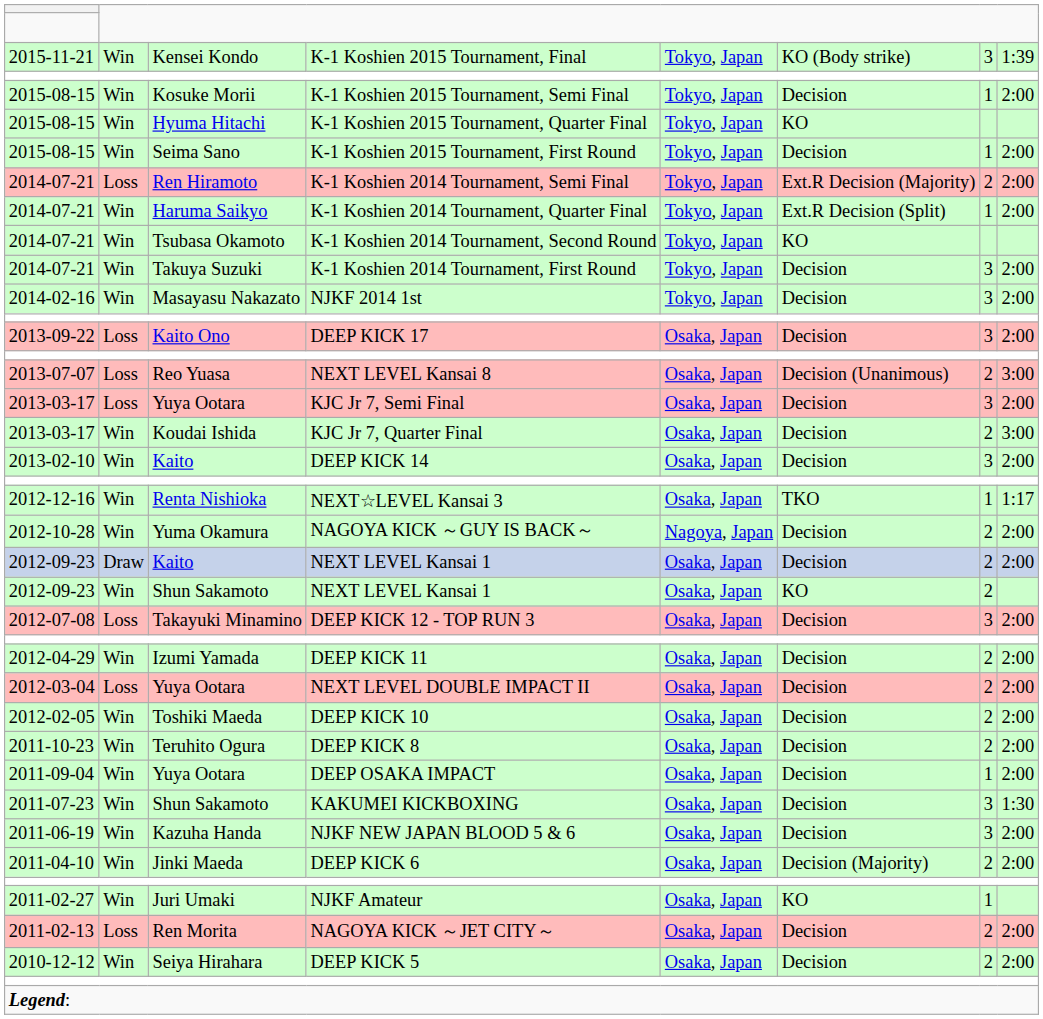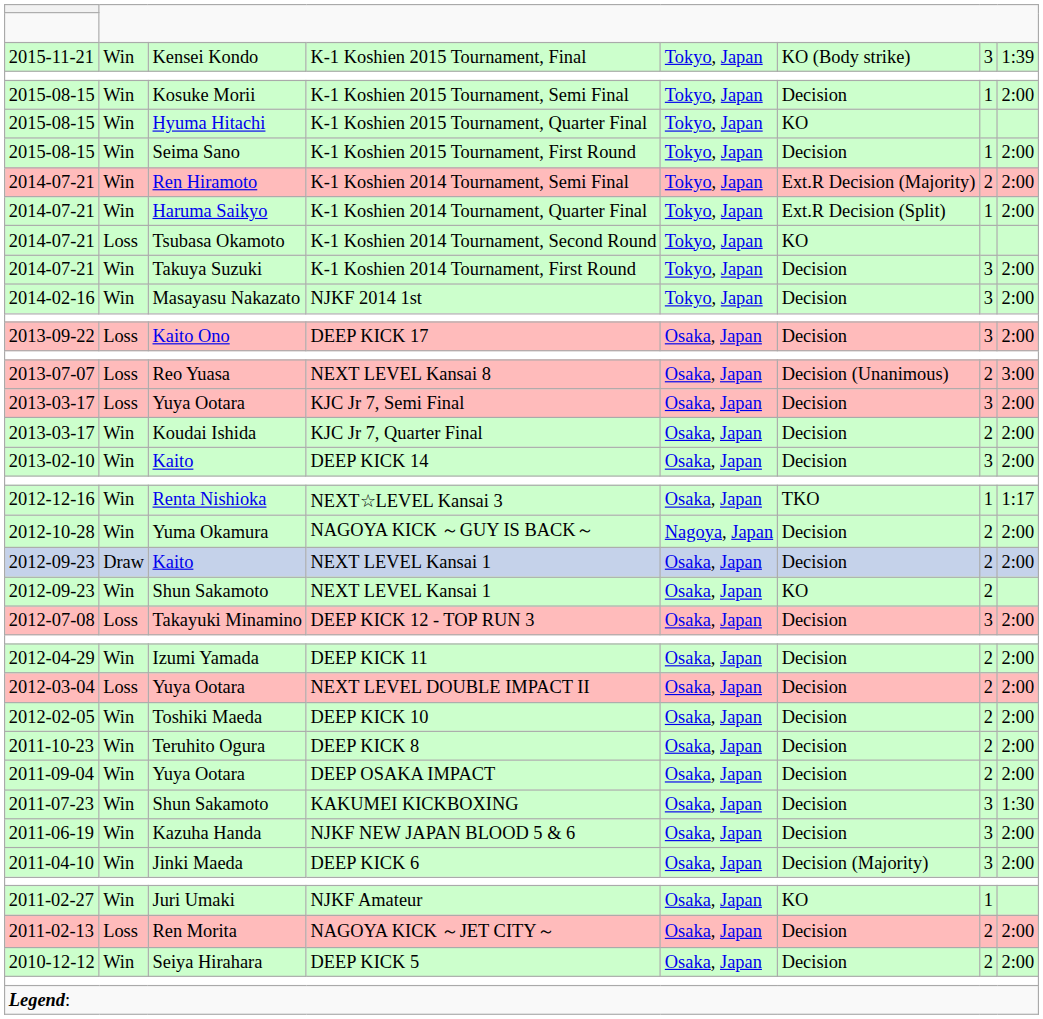 <table class="wikitable mw-collapsible mw-collapsed">
 <tr>
 <th></th>
 </tr>
 <tr>
 <td><br></td>
 </tr>
 <tr style="background:#CCFFCC;">
 <td>2015-11-21</td>
 <td>Win</td>
 <td align=left> Kensei Kondo</td>
 <td>K-1 Koshien 2015 Tournament, Final</td>
 <td><a href='#'>Tokyo</a>, <a href='#'>Japan</a></td>
 <td>KO (Body strike)</td>
 <td>3</td>
 <td>1:39</td>
 </tr>
 <tr>
 <th style=background:white colspan=9></th>
 </tr>
 <tr style="background:#CCFFCC;">
 <td>2015-08-15</td>
 <td>Win</td>
 <td align=left> Kosuke Morii</td>
 <td>K-1 Koshien 2015 Tournament, Semi Final</td>
 <td><a href='#'>Tokyo</a>, <a href='#'>Japan</a></td>
 <td>Decision</td>
 <td>1</td>
 <td>2:00</td>
 </tr>
 <tr style="background:#CCFFCC;">
 <td>2015-08-15</td>
 <td>Win</td>
 <td align=left> <a href='#'>Hyuma Hitachi</a></td>
 <td>K-1 Koshien 2015 Tournament, Quarter Final</td>
 <td><a href='#'>Tokyo</a>, <a href='#'>Japan</a></td>
 <td>KO</td>
 <td></td>
 <td></td>
 </tr>
 <tr style="background:#CCFFCC;">
 <td>2015-08-15</td>
 <td>Win</td>
 <td align=left> Seima Sano</td>
 <td>K-1 Koshien 2015 Tournament, First Round</td>
 <td><a href='#'>Tokyo</a>, <a href='#'>Japan</a></td>
 <td>Decision</td>
 <td>1</td>
 <td>2:00</td>
 </tr>
 <tr style="background:#FFBBBB;">
 <td>2014-07-21</td>
-<td>Loss</td>
+<td>Win</td>
 <td align=left> <a href='#'>Ren Hiramoto</a></td>
 <td>K-1 Koshien 2014 Tournament, Semi Final</td>
 <td><a href='#'>Tokyo</a>, <a href='#'>Japan</a></td>
 <td>Ext.R Decision (Majority)</td>
 <td>2</td>
 <td>2:00</td>
 </tr>
 <tr style="background:#CCFFCC;">
 <td>2014-07-21</td>
 <td>Win</td>
 <td align=left> <a href='#'>Haruma Saikyo</a></td>
 <td>K-1 Koshien 2014 Tournament, Quarter Final</td>
 <td><a href='#'>Tokyo</a>, <a href='#'>Japan</a></td>
 <td>Ext.R Decision (Split)</td>
 <td>1</td>
 <td>2:00</td>
 </tr>
 <tr style="background:#CCFFCC;">
 <td>2014-07-21</td>
-<td>Win</td>
+<td>Loss</td>
 <td align=left> Tsubasa Okamoto</td>
 <td>K-1 Koshien 2014 Tournament, Second Round</td>
 <td><a href='#'>Tokyo</a>, <a href='#'>Japan</a></td>
 <td>KO</td>
 <td></td>
 <td></td>
 </tr>
 <tr style="background:#CCFFCC;">
 <td>2014-07-21</td>
 <td>Win</td>
 <td align=left> Takuya Suzuki</td>
 <td>K-1 Koshien 2014 Tournament, First Round</td>
 <td><a href='#'>Tokyo</a>, <a href='#'>Japan</a></td>
 <td>Decision</td>
 <td>3</td>
 <td>2:00</td>
 </tr>
 <tr style="background:#CCFFCC;">
 <td>2014-02-16</td>
 <td>Win</td>
 <td align=left> Masayasu Nakazato</td>
 <td>NJKF 2014 1st</td>
 <td><a href='#'>Tokyo</a>, <a href='#'>Japan</a></td>
 <td>Decision</td>
 <td>3</td>
 <td>2:00</td>
 </tr>
 <tr>
 <th style=background:white colspan=9></th>
 </tr>
 <tr style="background:#FFBBBB;">
 <td>2013-09-22</td>
 <td>Loss</td>
 <td align=left> <a href='#'>Kaito Ono</a></td>
 <td>DEEP KICK 17</td>
 <td><a href='#'>Osaka</a>, <a href='#'>Japan</a></td>
 <td>Decision</td>
 <td>3</td>
 <td>2:00</td>
 </tr>
 <tr>
 <th style=background:white colspan=9></th>
 </tr>
 <tr style="background:#FFBBBB;">
 <td>2013-07-07</td>
 <td>Loss</td>
 <td align=left> Reo Yuasa</td>
 <td>NEXT LEVEL Kansai 8</td>
 <td><a href='#'>Osaka</a>, <a href='#'>Japan</a></td>
 <td>Decision (Unanimous)</td>
 <td>2</td>
 <td>3:00</td>
 </tr>
 <tr style="background:#FFBBBB;">
 <td>2013-03-17</td>
 <td>Loss</td>
 <td align=left> Yuya Ootara</td>
 <td>KJC Jr 7, Semi Final</td>
 <td><a href='#'>Osaka</a>, <a href='#'>Japan</a></td>
 <td>Decision</td>
 <td>3</td>
 <td>2:00</td>
 </tr>
 <tr style="background:#CCFFCC;">
 <td>2013-03-17</td>
 <td>Win</td>
 <td align=left> Koudai Ishida</td>
 <td>KJC Jr 7, Quarter Final</td>
 <td><a href='#'>Osaka</a>, <a href='#'>Japan</a></td>
 <td>Decision</td>
 <td>2</td>
-<td>3:00</td>
+<td>2:00</td>
 </tr>
 <tr style="background:#CCFFCC;">
 <td>2013-02-10</td>
 <td>Win</td>
 <td align=left> <a href='#'>Kaito</a></td>
 <td>DEEP KICK 14</td>
 <td><a href='#'>Osaka</a>, <a href='#'>Japan</a></td>
 <td>Decision</td>
 <td>3</td>
 <td>2:00</td>
 </tr>
 <tr>
 <th style=background:white colspan=9></th>
 </tr>
 <tr bgcolor="#CCFFCC">
 <td>2012-12-16</td>
 <td>Win</td>
 <td align=left> <a href='#'>Renta Nishioka</a></td>
 <td>NEXT☆LEVEL Kansai 3</td>
 <td><a href='#'>Osaka</a>, <a href='#'>Japan</a></td>
 <td>TKO</td>
 <td>1</td>
 <td>1:17</td>
 </tr>
 <tr style="background:#CCFFCC;">
 <td>2012-10-28</td>
 <td>Win</td>
 <td align=left> Yuma Okamura</td>
 <td>NAGOYA KICK ～GUY IS BACK～</td>
 <td><a href='#'>Nagoya</a>, <a href='#'>Japan</a></td>
 <td>Decision</td>
 <td>2</td>
 <td>2:00</td>
 </tr>
 <tr style="background:#c5d2ea;">
 <td>2012-09-23</td>
 <td>Draw</td>
 <td align=left> <a href='#'>Kaito</a></td>
 <td>NEXT LEVEL Kansai 1</td>
 <td><a href='#'>Osaka</a>, <a href='#'>Japan</a></td>
 <td>Decision</td>
 <td>2</td>
 <td>2:00</td>
 </tr>
 <tr style="background:#CCFFCC;">
 <td>2012-09-23</td>
 <td>Win</td>
 <td align=left> Shun Sakamoto</td>
 <td>NEXT LEVEL Kansai 1</td>
 <td><a href='#'>Osaka</a>, <a href='#'>Japan</a></td>
 <td>KO</td>
 <td>2</td>
 <td></td>
 </tr>
 <tr style="background:#FFBBBB;">
 <td>2012-07-08</td>
 <td>Loss</td>
 <td align=left> Takayuki Minamino</td>
 <td>DEEP KICK 12 - TOP RUN 3</td>
 <td><a href='#'>Osaka</a>, <a href='#'>Japan</a></td>
 <td>Decision</td>
 <td>3</td>
 <td>2:00</td>
 </tr>
 <tr>
 <th style=background:white colspan=9></th>
 </tr>
 <tr style="background:#CCFFCC;">
 <td>2012-04-29</td>
 <td>Win</td>
 <td align=left> Izumi Yamada</td>
 <td>DEEP KICK 11</td>
 <td><a href='#'>Osaka</a>, <a href='#'>Japan</a></td>
 <td>Decision</td>
 <td>2</td>
 <td>2:00</td>
 </tr>
 <tr style="background:#FFBBBB;">
 <td>2012-03-04</td>
 <td>Loss</td>
 <td align=left> Yuya Ootara</td>
 <td>NEXT LEVEL DOUBLE IMPACT II</td>
 <td><a href='#'>Osaka</a>, <a href='#'>Japan</a></td>
 <td>Decision</td>
 <td>2</td>
 <td>2:00</td>
 </tr>
 <tr style="background:#CCFFCC;">
 <td>2012-02-05</td>
 <td>Win</td>
 <td align=left> Toshiki Maeda</td>
 <td>DEEP KICK 10</td>
 <td><a href='#'>Osaka</a>, <a href='#'>Japan</a></td>
 <td>Decision</td>
 <td>2</td>
 <td>2:00</td>
 </tr>
 <tr style="background:#CCFFCC;">
 <td>2011-10-23</td>
 <td>Win</td>
 <td align=left> Teruhito Ogura</td>
 <td>DEEP KICK 8</td>
 <td><a href='#'>Osaka</a>, <a href='#'>Japan</a></td>
 <td>Decision</td>
 <td>2</td>
 <td>2:00</td>
 </tr>
 <tr style="background:#CCFFCC;">
 <td>2011-09-04</td>
 <td>Win</td>
 <td align=left> Yuya Ootara</td>
 <td>DEEP OSAKA IMPACT</td>
 <td><a href='#'>Osaka</a>, <a href='#'>Japan</a></td>
 <td>Decision</td>
-<td>1</td>
+<td>2</td>
 <td>2:00</td>
 </tr>
 <tr style="background:#CCFFCC;">
 <td>2011-07-23</td>
 <td>Win</td>
 <td align=left> Shun Sakamoto</td>
 <td>KAKUMEI KICKBOXING</td>
 <td><a href='#'>Osaka</a>, <a href='#'>Japan</a></td>
 <td>Decision</td>
 <td>3</td>
 <td>1:30</td>
 </tr>
 <tr style="background:#CCFFCC;">
 <td>2011-06-19</td>
 <td>Win</td>
 <td align=left> Kazuha Handa</td>
 <td>NJKF NEW JAPAN BLOOD 5 & 6</td>
 <td><a href='#'>Osaka</a>, <a href='#'>Japan</a></td>
 <td>Decision</td>
 <td>3</td>
 <td>2:00</td>
 </tr>
 <tr style="background:#cfc;">
 <td>2011-04-10</td>
 <td>Win</td>
 <td align=left> Jinki Maeda</td>
 <td>DEEP KICK 6</td>
 <td><a href='#'>Osaka</a>, <a href='#'>Japan</a></td>
 <td>Decision (Majority)</td>
-<td>2</td>
+<td>3</td>
 <td>2:00</td>
 </tr>
 <tr>
 <th style=background:white colspan=9></th>
 </tr>
 <tr style="background:#CCFFCC;">
 <td>2011-02-27</td>
 <td>Win</td>
 <td align=left> Juri Umaki</td>
 <td>NJKF Amateur</td>
 <td><a href='#'>Osaka</a>, <a href='#'>Japan</a></td>
 <td>KO</td>
 <td>1</td>
 <td></td>
 </tr>
 <tr style="background:#FFBBBB;">
 <td>2011-02-13</td>
 <td>Loss</td>
 <td align=left> Ren Morita</td>
 <td>NAGOYA KICK ～JET CITY～</td>
 <td><a href='#'>Osaka</a>, <a href='#'>Japan</a></td>
 <td>Decision</td>
 <td>2</td>
 <td>2:00</td>
 </tr>
 <tr style="background:#cfc;">
 <td>2010-12-12</td>
 <td>Win</td>
 <td align=left> Seiya Hirahara</td>
 <td>DEEP KICK 5</td>
 <td><a href='#'>Osaka</a>, <a href='#'>Japan</a></td>
 <td>Decision</td>
 <td>2</td>
 <td>2:00</td>
 </tr>
 <tr>
 <th style=background:white colspan=9></th>
 </tr>
 <tr>
 <td colspan=9><strong><em>Legend</em></strong>:    <br></td>
 </tr>
 </table>
